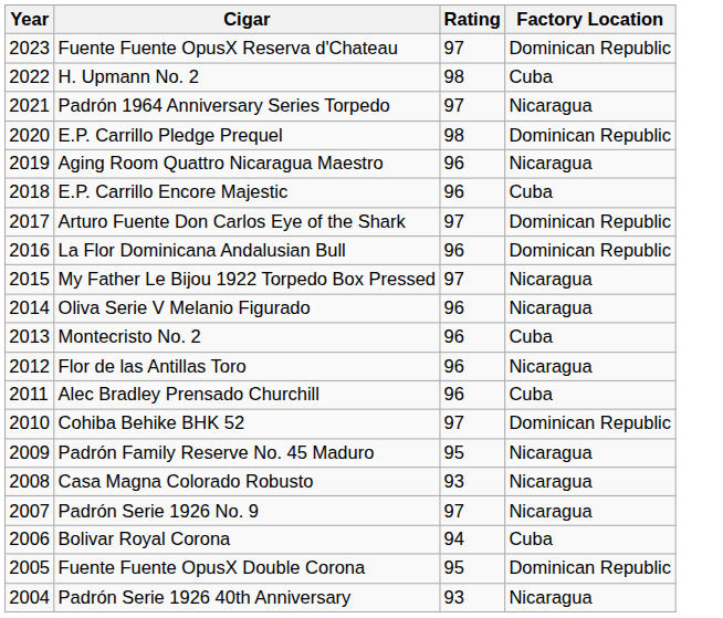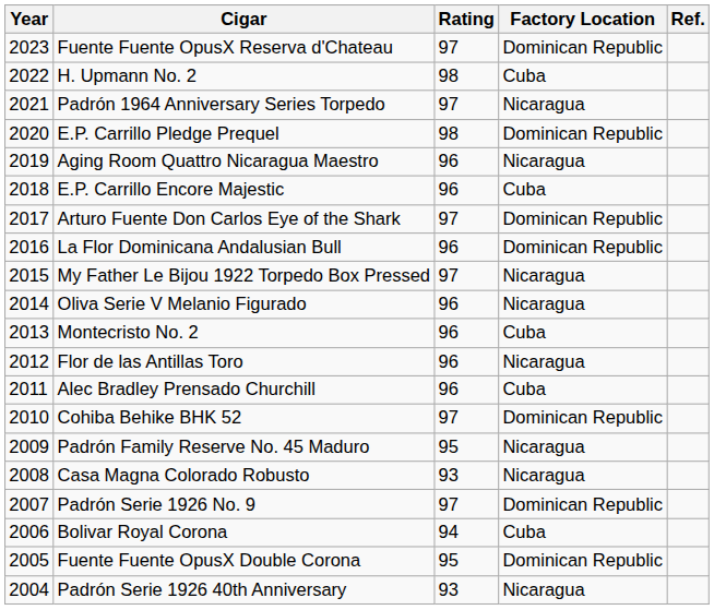 <table class="wikitable">
 <tr>
 <th>Year</th>
 <th>Cigar</th>
 <th>Rating</th>
 <th>Factory Location</th>
+<th>Ref.</th>
 </tr>
 <tr>
 <td>2023</td>
 <td>Fuente Fuente OpusX Reserva d'Chateau</td>
 <td>97</td>
 <td>Dominican Republic</td>
+<td></td>
 </tr>
 <tr>
 <td>2022</td>
 <td>H. Upmann No. 2</td>
 <td>98</td>
 <td>Cuba</td>
+<td></td>
 </tr>
 <tr>
 <td>2021</td>
 <td>Padrón 1964 Anniversary Series Torpedo</td>
 <td>97</td>
 <td>Nicaragua</td>
+<td></td>
 </tr>
 <tr>
 <td>2020</td>
 <td>E.P. Carrillo Pledge Prequel</td>
 <td>98</td>
 <td>Dominican Republic</td>
+<td></td>
 </tr>
 <tr>
 <td>2019</td>
 <td>Aging Room Quattro Nicaragua Maestro</td>
 <td>96</td>
 <td>Nicaragua</td>
+<td></td>
 </tr>
 <tr>
 <td>2018</td>
 <td>E.P. Carrillo Encore Majestic</td>
 <td>96</td>
 <td>Cuba</td>
+<td></td>
 </tr>
 <tr>
 <td>2017</td>
 <td>Arturo Fuente Don Carlos Eye of the Shark</td>
 <td>97</td>
 <td>Dominican Republic</td>
+<td></td>
 </tr>
 <tr>
 <td>2016</td>
 <td>La Flor Dominicana Andalusian Bull</td>
 <td>96</td>
 <td>Dominican Republic</td>
+<td></td>
 </tr>
 <tr>
 <td>2015</td>
 <td>My Father Le Bijou 1922 Torpedo Box Pressed</td>
 <td>97</td>
 <td>Nicaragua</td>
+<td></td>
 </tr>
 <tr>
 <td>2014</td>
 <td>Oliva Serie V Melanio Figurado</td>
 <td>96</td>
 <td>Nicaragua</td>
+<td></td>
 </tr>
 <tr>
 <td>2013</td>
 <td>Montecristo No. 2</td>
 <td>96</td>
 <td>Cuba</td>
+<td></td>
 </tr>
 <tr>
 <td>2012</td>
 <td>Flor de las Antillas Toro</td>
 <td>96</td>
 <td>Nicaragua</td>
+<td></td>
 </tr>
 <tr>
 <td>2011</td>
 <td>Alec Bradley Prensado Churchill</td>
 <td>96</td>
 <td>Cuba</td>
+<td></td>
 </tr>
 <tr>
 <td>2010</td>
 <td>Cohiba Behike BHK 52</td>
 <td>97</td>
 <td>Dominican Republic</td>
+<td></td>
 </tr>
 <tr>
 <td>2009</td>
 <td>Padrón Family Reserve No. 45 Maduro</td>
 <td>95</td>
 <td>Nicaragua</td>
+<td></td>
 </tr>
 <tr>
 <td>2008</td>
 <td>Casa Magna Colorado Robusto</td>
 <td>93</td>
 <td>Nicaragua</td>
+<td></td>
 </tr>
 <tr>
 <td>2007</td>
 <td>Padrón Serie 1926 No. 9</td>
 <td>97</td>
-<td>Nicaragua</td>
+<td>Dominican Republic</td>
+<td></td>
 </tr>
 <tr>
 <td>2006</td>
 <td>Bolivar Royal Corona</td>
 <td>94</td>
 <td>Cuba</td>
+<td></td>
 </tr>
 <tr>
 <td>2005</td>
 <td>Fuente Fuente OpusX Double Corona</td>
 <td>95</td>
 <td>Dominican Republic</td>
+<td></td>
 </tr>
 <tr>
 <td>2004</td>
 <td>Padrón Serie 1926 40th Anniversary</td>
 <td>93</td>
 <td>Nicaragua</td>
+<td></td>
 </tr>
 </table>
